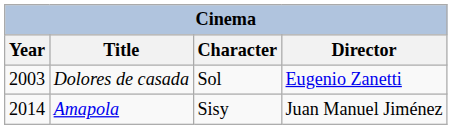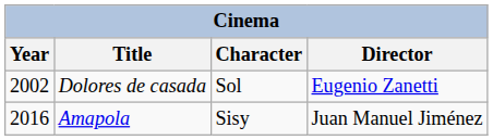 <table class="wikitable" style="font-size: 90%;">
 <tr>
 <th colspan="5" style="background: LightSteelBlue;">Cinema</th>
 </tr>
 <tr>
 <th>Year</th>
 <th>Title</th>
 <th>Character</th>
 <th>Director</th>
 </tr>
 <tr>
-<td>2003</td>
+<td>2002</td>
 <td><em>Dolores de casada</em></td>
 <td>Sol</td>
 <td><a href='#'>Eugenio Zanetti</a></td>
 </tr>
 <tr>
-<td>2014</td>
+<td>2016</td>
 <td><em><a href='#'>Amapola</a></em></td>
 <td>Sisy</td>
 <td>Juan Manuel Jiménez</td>
 </tr>
 </table>
